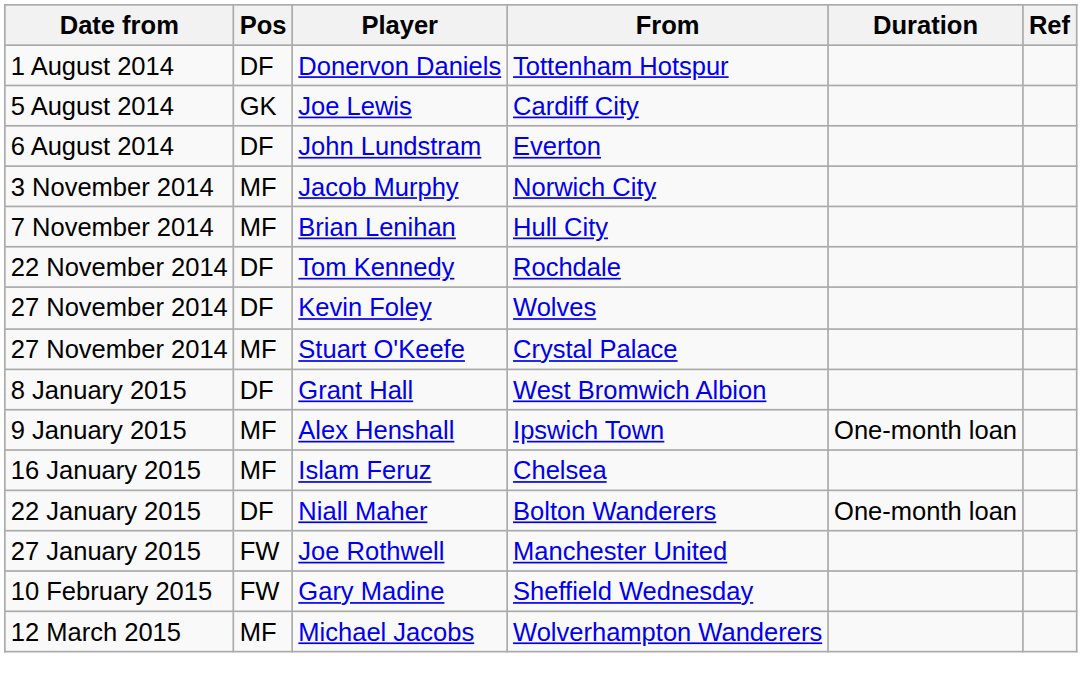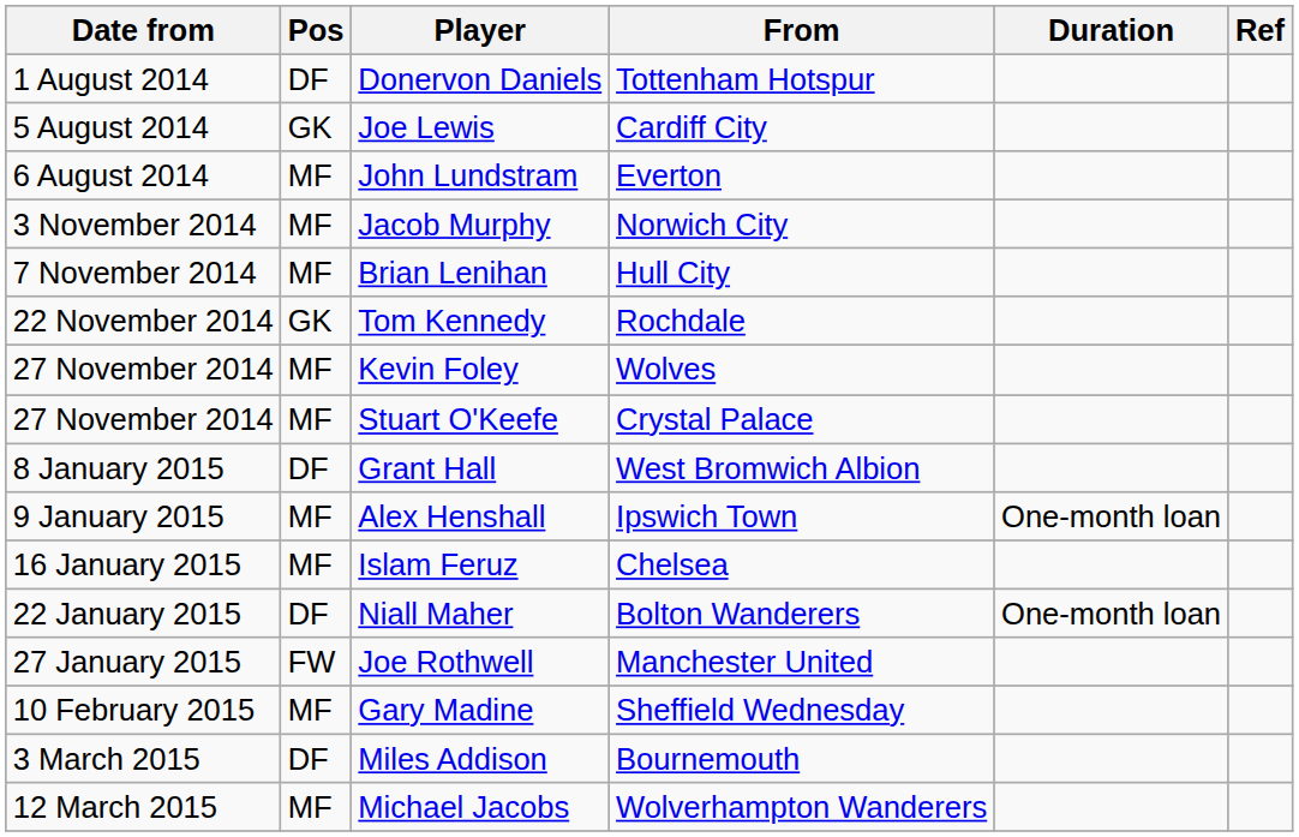 <table class="wikitable" style="text-align:center; font-size:95%; text-align:left;">
 <tr>
 <th>Date from</th>
 <th>Pos</th>
 <th>Player</th>
 <th>From</th>
 <th>Duration</th>
 <th>Ref</th>
 </tr>
 <tr>
 <td>1 August 2014</td>
 <td>DF</td>
 <td> <a href='#'>Donervon Daniels</a></td>
 <td><a href='#'>Tottenham Hotspur</a></td>
 <td></td>
 <td></td>
 </tr>
 <tr>
 <td>5 August 2014</td>
 <td>GK</td>
 <td> <a href='#'>Joe Lewis</a></td>
 <td><a href='#'>Cardiff City</a></td>
 <td></td>
 <td></td>
 </tr>
 <tr>
 <td>6 August 2014</td>
-<td>DF</td>
+<td>MF</td>
 <td> <a href='#'>John Lundstram</a></td>
 <td><a href='#'>Everton</a></td>
 <td></td>
 <td></td>
 </tr>
 <tr>
 <td>3 November 2014</td>
 <td>MF</td>
 <td> <a href='#'>Jacob Murphy</a></td>
 <td><a href='#'>Norwich City</a></td>
 <td></td>
 <td></td>
 </tr>
 <tr>
 <td>7 November 2014</td>
 <td>MF</td>
 <td> <a href='#'>Brian Lenihan</a></td>
 <td><a href='#'>Hull City</a></td>
 <td></td>
 <td></td>
 </tr>
 <tr>
 <td>22 November 2014</td>
-<td>DF</td>
+<td>GK</td>
 <td> <a href='#'>Tom Kennedy</a></td>
 <td><a href='#'>Rochdale</a></td>
 <td></td>
 <td></td>
 </tr>
 <tr>
 <td>27 November 2014</td>
-<td>DF</td>
+<td>MF</td>
 <td> <a href='#'>Kevin Foley</a></td>
 <td><a href='#'>Wolves</a></td>
 <td></td>
 <td></td>
 </tr>
 <tr>
 <td>27 November 2014</td>
 <td>MF</td>
 <td> <a href='#'>Stuart O'Keefe</a></td>
 <td><a href='#'>Crystal Palace</a></td>
 <td></td>
 <td></td>
 </tr>
 <tr>
 <td>8 January 2015</td>
 <td>DF</td>
 <td> <a href='#'>Grant Hall</a></td>
 <td><a href='#'>West Bromwich Albion</a></td>
 <td></td>
 <td></td>
 </tr>
 <tr>
 <td>9 January 2015</td>
 <td>MF</td>
 <td> <a href='#'>Alex Henshall</a></td>
 <td><a href='#'>Ipswich Town</a></td>
 <td>One-month loan</td>
 <td></td>
 </tr>
 <tr>
 <td>16 January 2015</td>
 <td>MF</td>
 <td> <a href='#'>Islam Feruz</a></td>
 <td><a href='#'>Chelsea</a></td>
 <td></td>
 <td></td>
 </tr>
 <tr>
 <td>22 January 2015</td>
 <td>DF</td>
 <td> <a href='#'>Niall Maher</a></td>
 <td><a href='#'>Bolton Wanderers</a></td>
 <td>One-month loan</td>
 <td></td>
 </tr>
 <tr>
 <td>27 January 2015</td>
 <td>FW</td>
 <td> <a href='#'>Joe Rothwell</a></td>
 <td><a href='#'>Manchester United</a></td>
 <td></td>
 <td></td>
 </tr>
 <tr>
 <td>10 February 2015</td>
-<td>FW</td>
+<td>MF</td>
 <td> <a href='#'>Gary Madine</a></td>
 <td><a href='#'>Sheffield Wednesday</a></td>
+<td></td>
+<td></td>
+</tr>
+<tr>
+<td>3 March 2015</td>
+<td>DF</td>
+<td> <a href='#'>Miles Addison</a></td>
+<td><a href='#'>Bournemouth</a></td>
 <td></td>
 <td></td>
 </tr>
 <tr>
 <td>12 March 2015</td>
 <td>MF</td>
 <td> <a href='#'>Michael Jacobs</a></td>
 <td><a href='#'>Wolverhampton Wanderers</a></td>
 <td></td>
 <td></td>
 </tr>
 </table>
